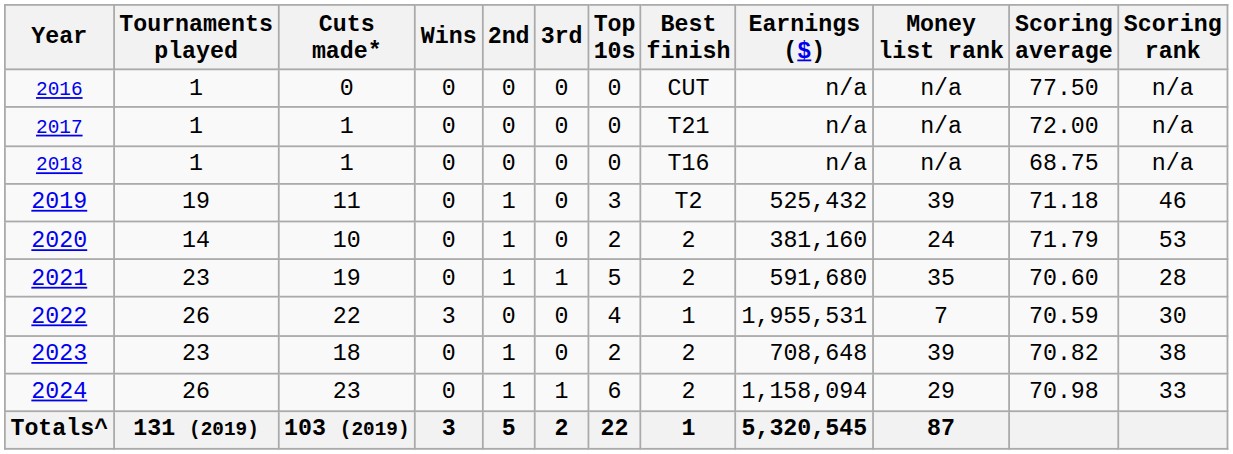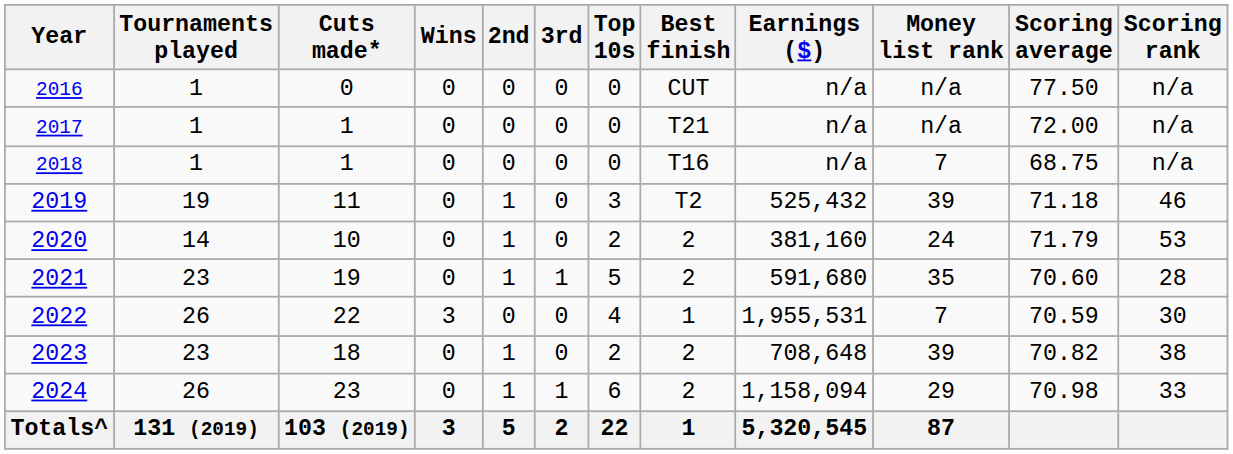 <table class="wikitable" style="text-align:center; ">
 <tr>
 <th>Year</th>
 <th>Tournaments <br>played</th>
 <th>Cuts <br>made*</th>
 <th>Wins</th>
 <th>2nd</th>
 <th>3rd</th>
 <th>Top <br>10s</th>
 <th>Best <br>finish</th>
 <th>Earnings<br>(<a href='#'>$</a>)</th>
 <th>Money<br>list rank</th>
 <th>Scoring <br> average</th>
 <th>Scoring<br>rank</th>
 </tr>
 <tr>
 <td><small><a href='#'>2016</a></small></td>
 <td>1</td>
 <td>0</td>
 <td>0</td>
 <td>0</td>
 <td>0</td>
 <td>0</td>
 <td>CUT</td>
 <td align=right>n/a</td>
 <td>n/a</td>
 <td>77.50</td>
 <td>n/a</td>
 </tr>
 <tr>
 <td><small><a href='#'>2017</a></small></td>
 <td>1</td>
 <td>1</td>
 <td>0</td>
 <td>0</td>
 <td>0</td>
 <td>0</td>
 <td>T21</td>
 <td align=right>n/a</td>
 <td>n/a</td>
 <td>72.00</td>
 <td>n/a</td>
 </tr>
 <tr>
 <td><small><a href='#'>2018</a></small></td>
 <td>1</td>
 <td>1</td>
 <td>0</td>
 <td>0</td>
 <td>0</td>
 <td>0</td>
 <td>T16</td>
 <td align=right>n/a</td>
-<td>n/a</td>
+<td>7</td>
 <td>68.75</td>
 <td>n/a</td>
 </tr>
 <tr>
 <td><a href='#'>2019</a></td>
 <td>19</td>
 <td>11</td>
 <td>0</td>
 <td>1</td>
 <td>0</td>
 <td>3</td>
 <td>T2</td>
 <td align=right>525,432</td>
 <td>39</td>
 <td>71.18</td>
 <td>46</td>
 </tr>
 <tr>
 <td><a href='#'>2020</a></td>
 <td>14</td>
 <td>10</td>
 <td>0</td>
 <td>1</td>
 <td>0</td>
 <td>2</td>
 <td>2</td>
 <td align=right>381,160</td>
 <td>24</td>
 <td>71.79</td>
 <td>53</td>
 </tr>
 <tr>
 <td><a href='#'>2021</a></td>
 <td>23</td>
 <td>19</td>
 <td>0</td>
 <td>1</td>
 <td>1</td>
 <td>5</td>
 <td>2</td>
 <td align=right>591,680</td>
 <td>35</td>
 <td>70.60</td>
 <td>28</td>
 </tr>
 <tr>
 <td><a href='#'>2022</a></td>
 <td>26</td>
 <td>22</td>
 <td>3</td>
 <td>0</td>
 <td>0</td>
 <td>4</td>
 <td>1</td>
 <td align=right>1,955,531</td>
 <td>7</td>
 <td>70.59</td>
 <td>30</td>
 </tr>
 <tr>
 <td><a href='#'>2023</a></td>
 <td>23</td>
 <td>18</td>
 <td>0</td>
 <td>1</td>
 <td>0</td>
 <td>2</td>
 <td>2</td>
 <td align=right>708,648</td>
 <td>39</td>
 <td>70.82</td>
 <td>38</td>
 </tr>
 <tr>
 <td><a href='#'>2024</a></td>
 <td>26</td>
 <td>23</td>
 <td>0</td>
 <td>1</td>
 <td>1</td>
 <td>6</td>
 <td>2</td>
 <td align=right>1,158,094</td>
 <td>29</td>
 <td>70.98</td>
 <td>33</td>
 </tr>
 <tr>
 <th>Totals^</th>
 <th>131 <small>(2019)</small> </th>
 <th>103 <small>(2019)</small> </th>
 <th>3 </th>
 <th>5 </th>
 <th>2 </th>
 <th>22 </th>
 <th>1 </th>
 <th align=right>5,320,545 </th>
 <th>87 </th>
 <th></th>
 <th></th>
 </tr>
 </table>
